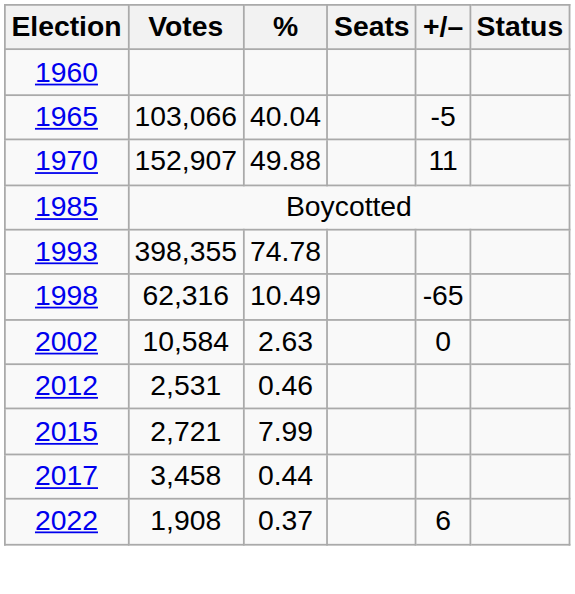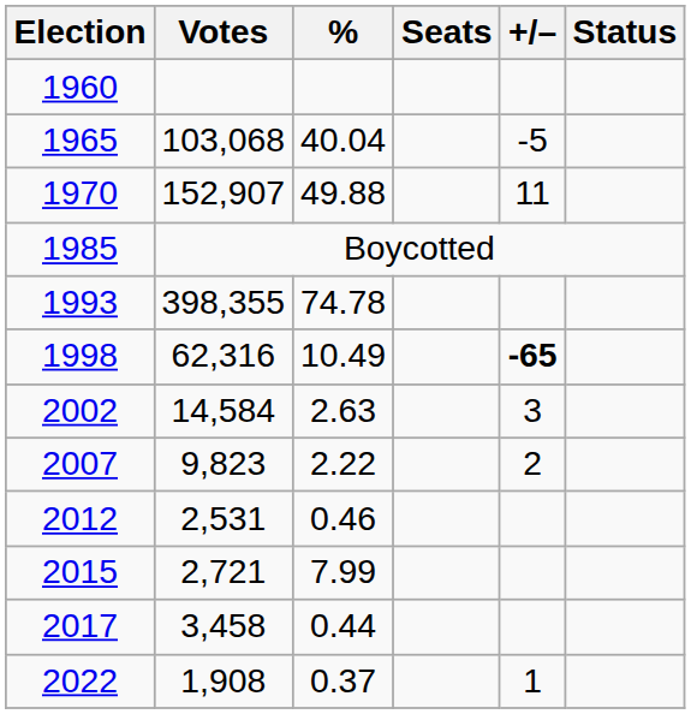 <table class=wikitable style=text-align:center>
 <tr>
 <th>Election</th>
 <th>Votes</th>
 <th>%</th>
 <th>Seats</th>
 <th>+/–</th>
 <th>Status</th>
 </tr>
 <tr>
 <td><a href='#'>1960</a></td>
 <td></td>
 <td></td>
 <td></td>
 <td></td>
 <td></td>
 </tr>
 <tr>
 <td><a href='#'>1965</a></td>
-<td>103,066</td>
+<td>103,068</td>
 <td>40.04</td>
 <td></td>
 <td>-5</td>
 <td></td>
 </tr>
 <tr>
 <td><a href='#'>1970</a></td>
 <td>152,907</td>
 <td>49.88</td>
 <td></td>
 <td>11</td>
 <td></td>
 </tr>
 <tr>
 <td><a href='#'>1985</a></td>
 <td colspan=5 align="center">Boycotted</td>
 </tr>
 <tr>
 <td><a href='#'>1993</a></td>
 <td>398,355</td>
 <td>74.78</td>
 <td></td>
 <td></td>
 <td></td>
 </tr>
 <tr>
 <td><a href='#'>1998</a></td>
 <td>62,316</td>
 <td>10.49</td>
 <td></td>
-<td>-65</td>
+<td><strong>-65</strong></td>
 <td></td>
 </tr>
 <tr>
 <td><a href='#'>2002</a></td>
-<td>10,584</td>
+<td>14,584</td>
 <td>2.63</td>
 <td></td>
-<td>0</td>
+<td>3</td>
+<td></td>
+</tr>
+<tr>
+<td><a href='#'>2007</a></td>
+<td>9,823</td>
+<td>2.22</td>
+<td></td>
+<td>2</td>
 <td></td>
 </tr>
 <tr>
 <td><a href='#'>2012</a></td>
 <td>2,531</td>
 <td>0.46</td>
 <td></td>
 <td></td>
 <td></td>
 </tr>
 <tr>
 <td><a href='#'>2015</a></td>
 <td>2,721</td>
 <td>7.99</td>
 <td></td>
 <td></td>
 <td></td>
 </tr>
 <tr>
 <td><a href='#'>2017</a></td>
 <td>3,458</td>
 <td>0.44</td>
 <td></td>
 <td></td>
 <td></td>
 </tr>
 <tr>
 <td><a href='#'>2022</a></td>
 <td>1,908</td>
 <td>0.37</td>
 <td></td>
-<td> 6</td>
+<td> 1</td>
 <td></td>
 </tr>
 </table>
